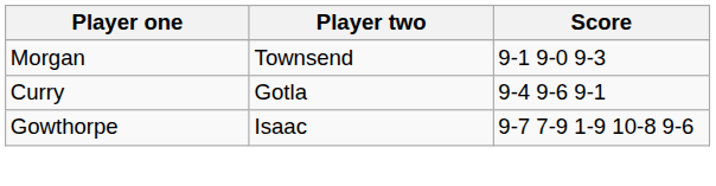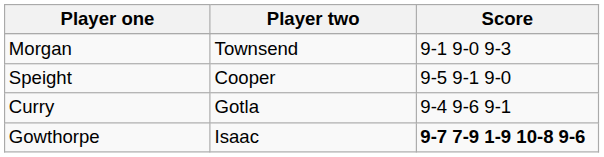 <table class="wikitable">
 <tr>
 <th width=170>Player one</th>
 <th width=170>Player two</th>
 <th width=150>Score</th>
 </tr>
 <tr>
 </tr>
 <tr>
 <td> Morgan</td>
 <td> Townsend</td>
 <td>9-1 9-0 9-3</td>
 </tr>
 <tr>
+<td> Speight</td>
+<td> Cooper</td>
+<td>9-5 9-1 9-0</td>
+</tr>
+<tr>
 <td> Curry</td>
 <td> Gotla</td>
 <td>9-4 9-6 9-1</td>
 </tr>
 <tr>
 <td> Gowthorpe</td>
 <td> Isaac</td>
-<td>9-7 7-9 1-9 10-8 9-6</td>
+<td><strong>9-7 7-9 1-9 10-8 9-6</strong></td>
 </tr>
 </table>
